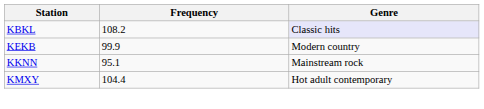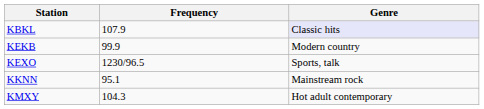 <table class="wikitable" style="width:45em;">
 <tr>
 <th style="width:20%">Station</th>
 <th style="width:40%">Frequency</th>
 <th style="width:40%">Genre</th>
 </tr>
 <tr>
 <td><a href='#'>KBKL</a></td>
-<td>108.2</td>
+<td>107.9</td>
 <td style="background: lavender;">Classic hits</td>
 </tr>
 <tr>
 <td><a href='#'>KEKB</a></td>
 <td>99.9</td>
 <td>Modern country</td>
 </tr>
 <tr>
+<td><a href='#'>KEXO</a></td>
+<td>1230/96.5</td>
+<td>Sports, talk</td>
+</tr>
+<tr>
 <td><a href='#'>KKNN</a></td>
 <td>95.1</td>
 <td>Mainstream rock</td>
 </tr>
 <tr>
 <td><a href='#'>KMXY</a></td>
-<td>104.4</td>
+<td>104.3</td>
 <td>Hot adult contemporary</td>
 </tr>
 </table>
